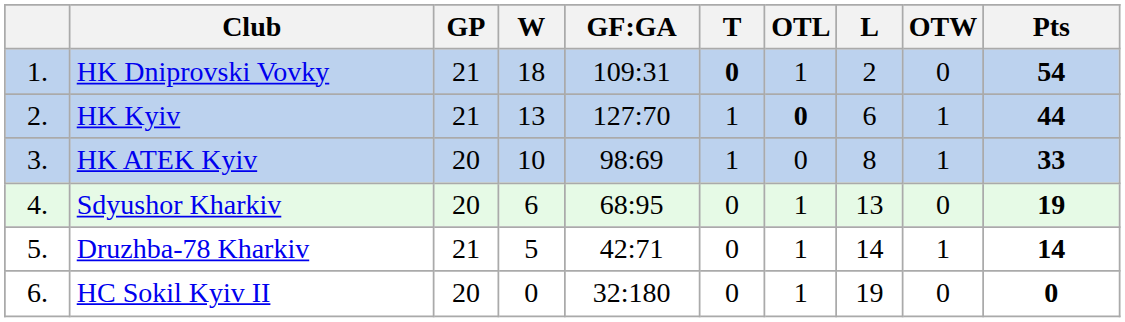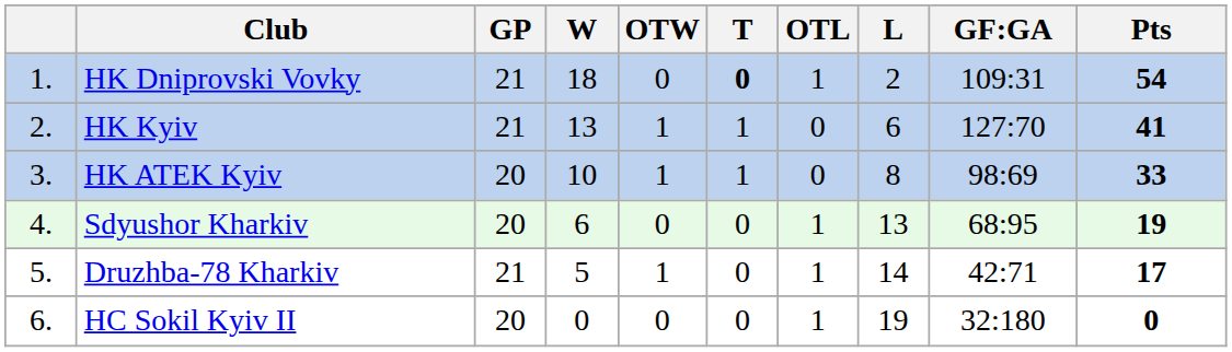 <table class="wikitable">
 <tr>
 <th width="30"></th>
 <th width="200">Club</th>
 <th width="30">GP</th>
 <th width="30">W</th>
-<th width="70">GF:GA</th>
+<th width="30">OTW</th>
 <th width="30">T</th>
 <th width="30">OTL</th>
 <th width="30">L</th>
-<th width="30">OTW</th>
+<th width="70">GF:GA</th>
 <th width="70">Pts</th>
 </tr>
 <tr bgcolor="#BCD2EE" align="center">
 <td>1.</td>
 <td align="left"><a href='#'>HK Dniprovski Vovky</a></td>
 <td>21</td>
 <td>18</td>
-<td>109:31</td>
+<td>0</td>
 <td><strong>0</strong></td>
 <td>1</td>
 <td>2</td>
-<td>0</td>
+<td>109:31</td>
 <td><strong>54</strong></td>
 </tr>
 <tr bgcolor="#BCD2EE" align="center">
 <td>2.</td>
 <td align="left"><a href='#'>HK Kyiv</a></td>
 <td>21</td>
 <td>13</td>
+<td>1</td>
+<td>1</td>
+<td>0</td>
+<td>6</td>
 <td>127:70</td>
-<td>1</td>
-<td><strong>0</strong></td>
-<td>6</td>
-<td>1</td>
-<td><strong>44</strong></td>
+<td><strong>41</strong></td>
 </tr>
 <tr bgcolor="#BCD2EE" align="center">
 <td>3.</td>
 <td align="left"><a href='#'>HK ATEK Kyiv</a></td>
 <td>20</td>
 <td>10</td>
-<td>98:69</td>
+<td>1</td>
 <td>1</td>
 <td>0</td>
 <td>8</td>
-<td>1</td>
+<td>98:69</td>
 <td><strong>33</strong></td>
 </tr>
 <tr bgcolor="#e6fae6" align="center">
 <td>4.</td>
 <td align="left"><a href='#'>Sdyushor Kharkiv</a></td>
 <td>20</td>
 <td>6</td>
-<td>68:95</td>
+<td>0</td>
 <td>0</td>
 <td>1</td>
 <td>13</td>
-<td>0</td>
+<td>68:95</td>
 <td><strong>19</strong></td>
 </tr>
 <tr bgcolor="#FFFFFF" align="center">
 <td>5.</td>
 <td align="left"><a href='#'>Druzhba-78 Kharkiv</a></td>
 <td>21</td>
 <td>5</td>
-<td>42:71</td>
+<td>1</td>
 <td>0</td>
 <td>1</td>
 <td>14</td>
-<td>1</td>
-<td><strong>14</strong></td>
+<td>42:71</td>
+<td><strong>17</strong></td>
 </tr>
 <tr bgcolor="#FFFFFF" align="center">
 <td>6.</td>
 <td align="left"><a href='#'>HC Sokil Kyiv II</a></td>
 <td>20</td>
 <td>0</td>
-<td>32:180</td>
+<td>0</td>
 <td>0</td>
 <td>1</td>
 <td>19</td>
-<td>0</td>
+<td>32:180</td>
 <td><strong>0</strong></td>
 </tr>
 </table>
